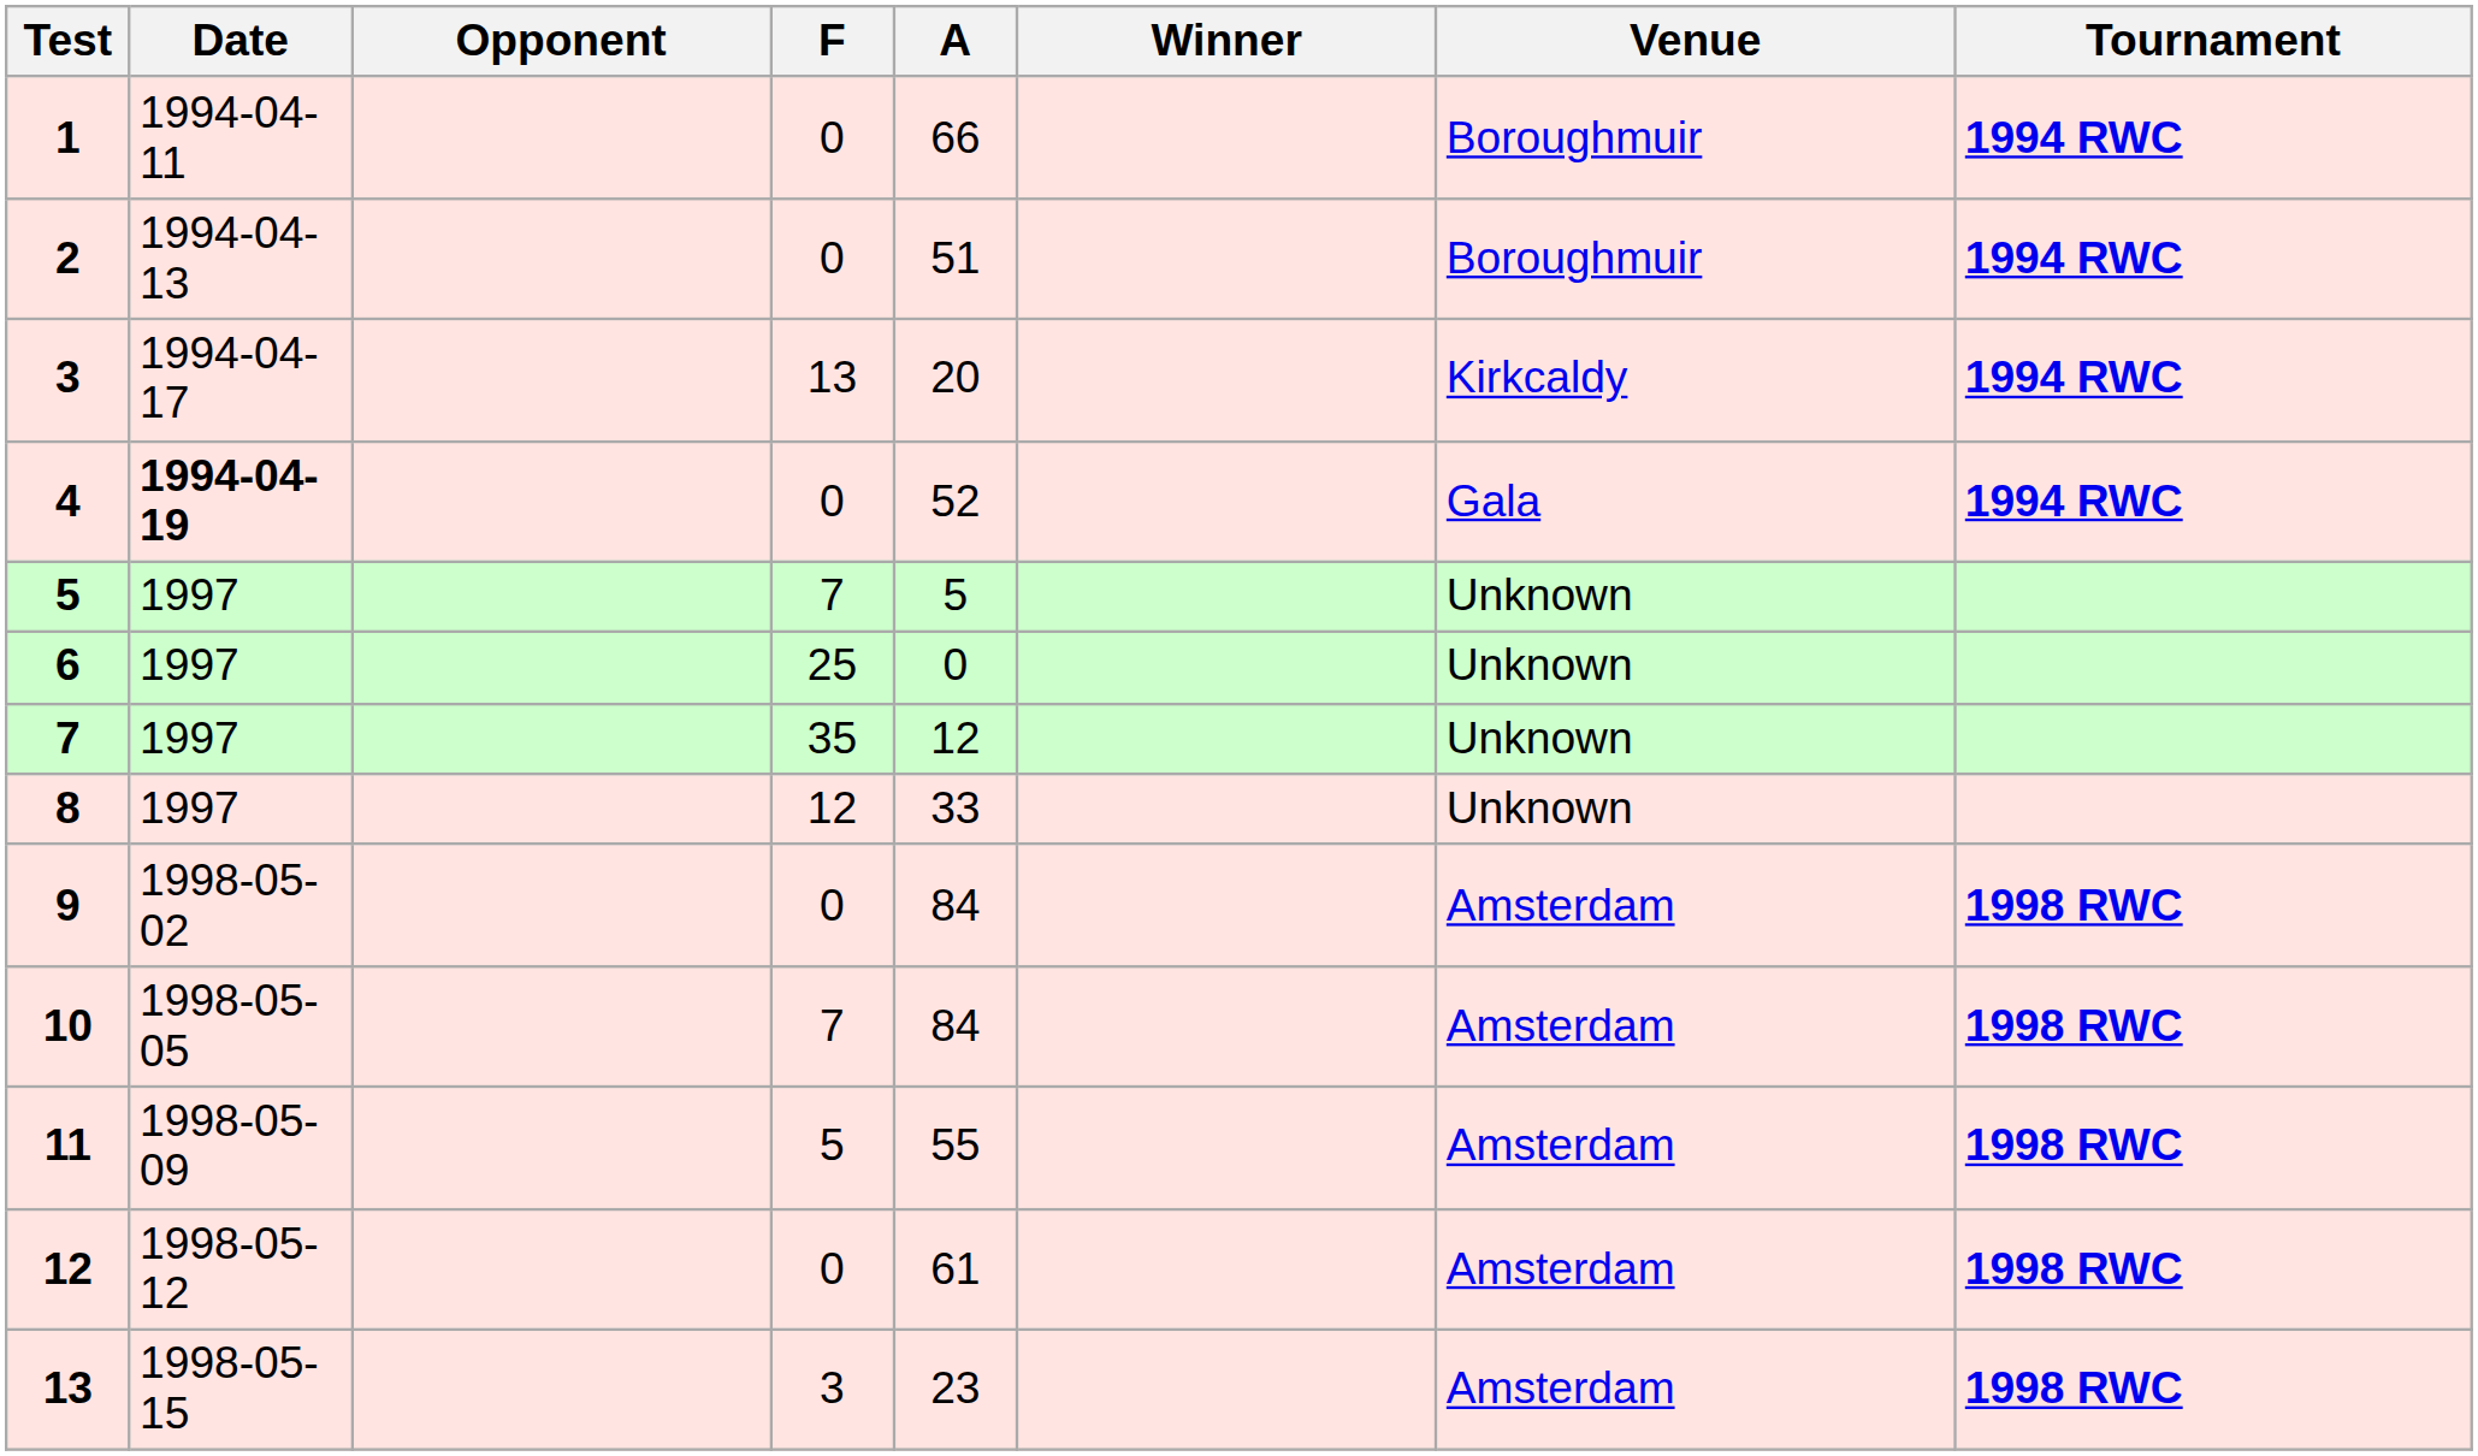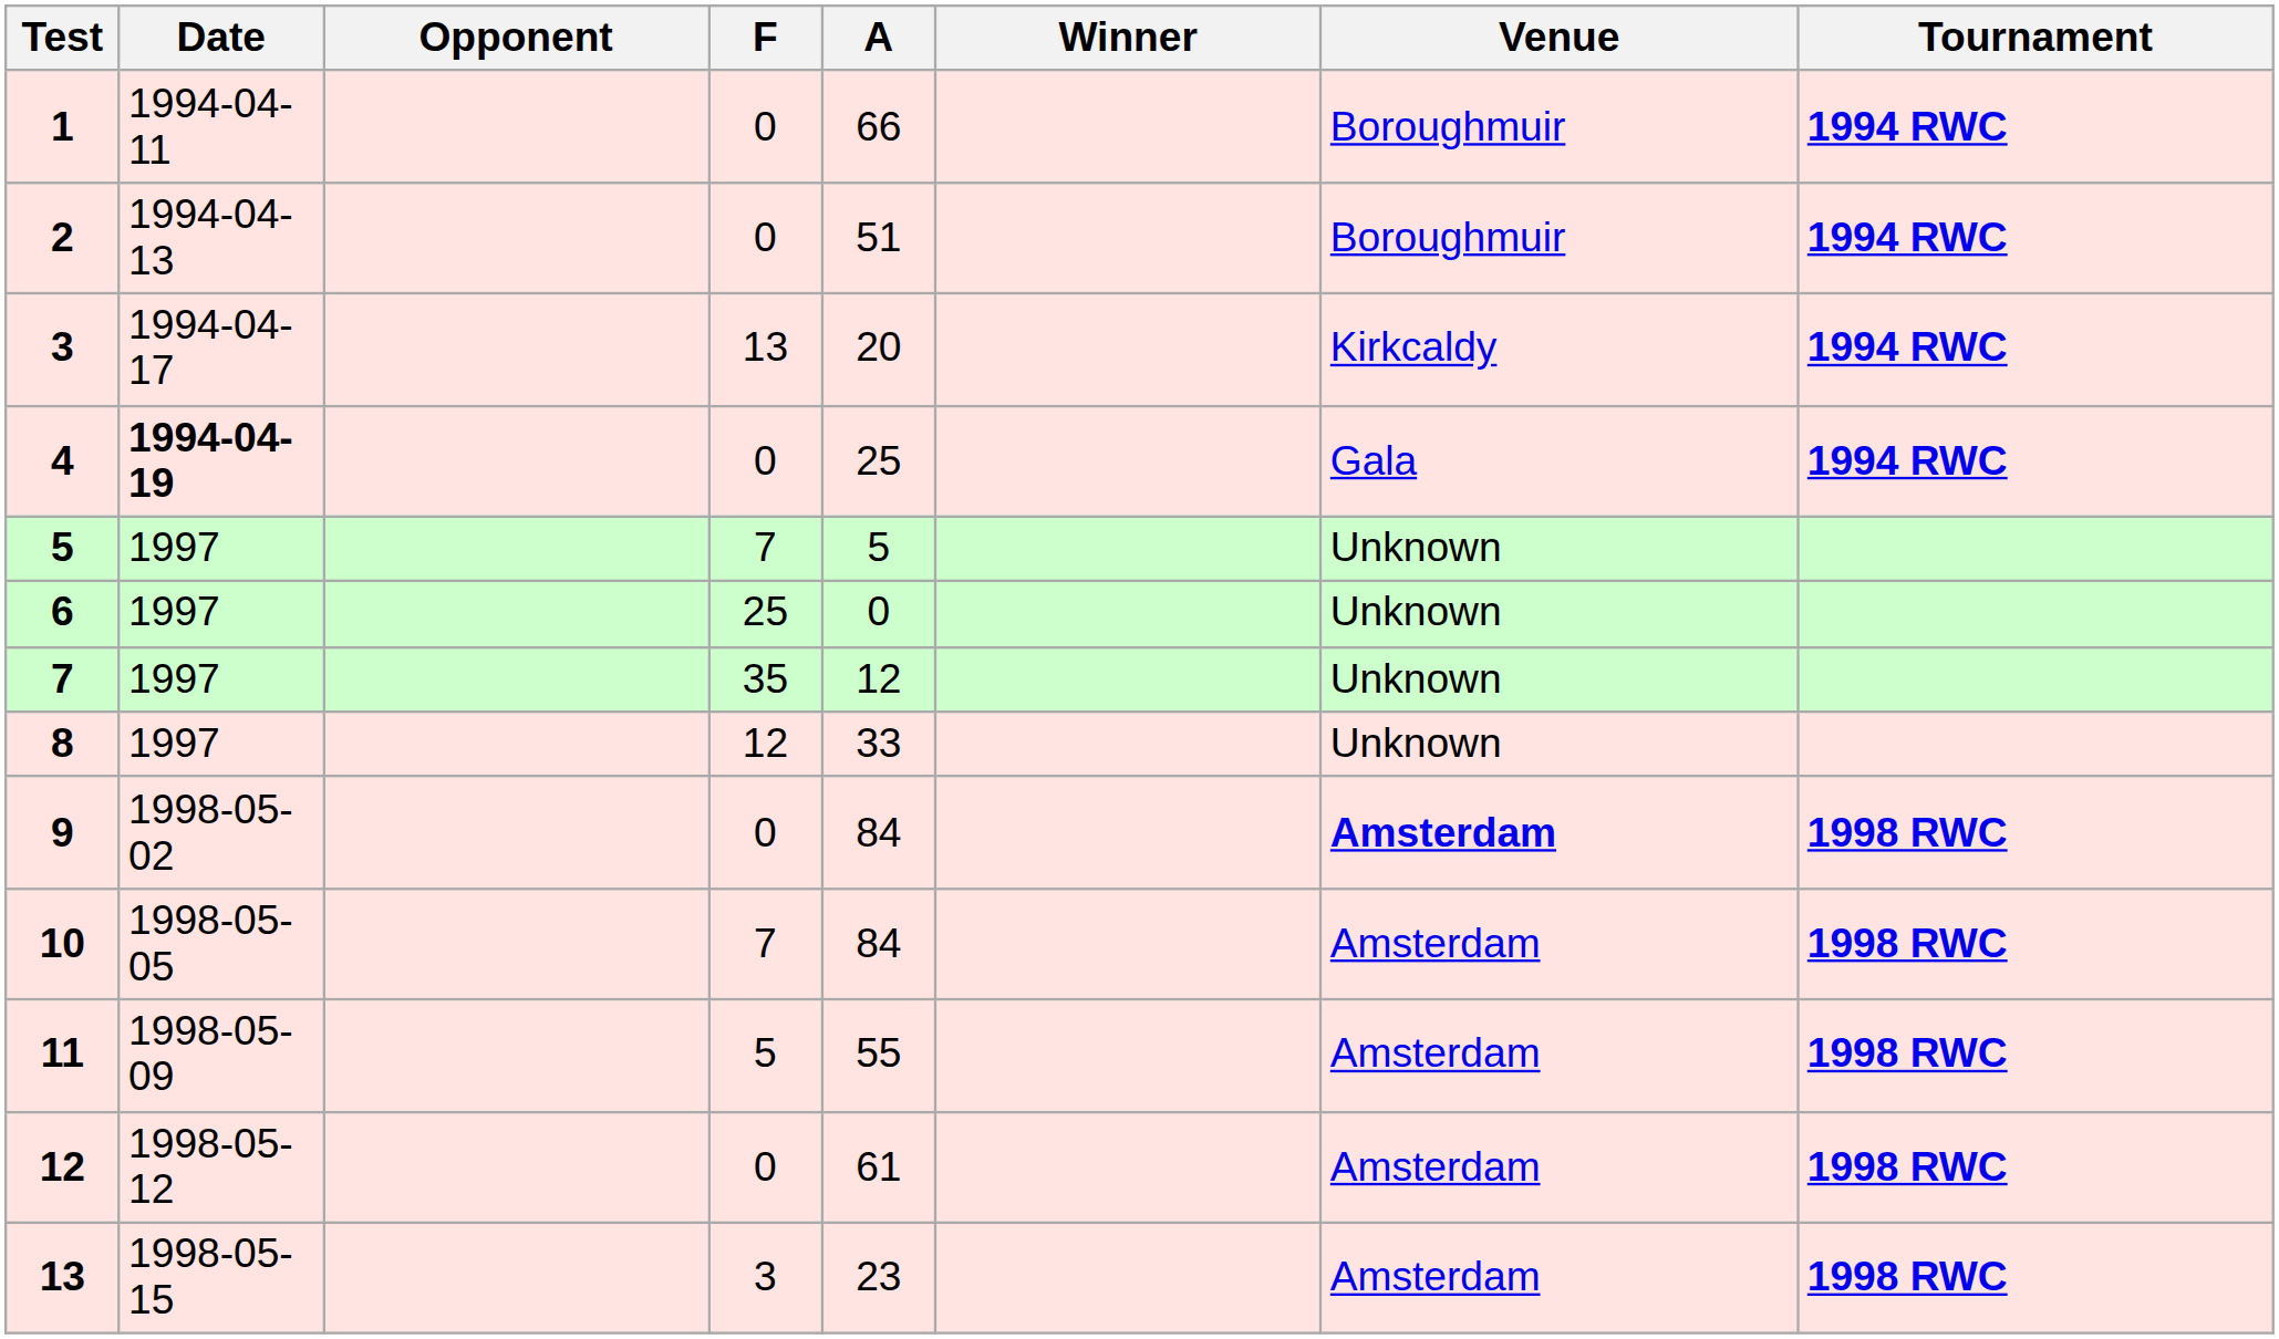 <table class="wikitable sortable" style="width:100%">
 <tr>
 <th style="width:5%">Test</th>
 <th style="width:9%">Date</th>
 <th style="width:17%">Opponent</th>
 <th style="width:5%">F</th>
 <th style="width:5%">A</th>
 <th style="width:17%">Winner</th>
 <th>Venue</th>
 <th>Tournament</th>
 </tr>
 <tr bgcolor="FFE4E1">
 <td align="center"><strong>1</strong></td>
 <td>1994-04-11</td>
 <td></td>
 <td align="center">0</td>
 <td align="center">66</td>
 <td></td>
 <td><a href='#'>Boroughmuir</a></td>
 <td><a href='#'><strong>1994 RWC</strong></a></td>
 </tr>
 <tr bgcolor="FFE4E1">
 <td align="center"><strong>2</strong></td>
 <td>1994-04-13</td>
 <td></td>
 <td align="center">0</td>
 <td align="center">51</td>
 <td></td>
 <td><a href='#'>Boroughmuir</a></td>
 <td><a href='#'><strong>1994 RWC</strong></a></td>
 </tr>
 <tr bgcolor="FFE4E1">
 <td align="center"><strong>3</strong></td>
 <td>1994-04-17</td>
 <td></td>
 <td align="center">13</td>
 <td align="center">20</td>
 <td></td>
 <td><a href='#'>Kirkcaldy</a></td>
 <td><a href='#'><strong>1994 RWC</strong></a></td>
 </tr>
 <tr bgcolor="FFE4E1">
 <td align="center"><strong>4</strong></td>
 <td><strong>1994-04-19</strong></td>
 <td></td>
 <td align="center">0</td>
-<td align="center">52</td>
+<td align="center">25</td>
 <td></td>
 <td><a href='#'>Gala</a></td>
 <td><a href='#'><strong>1994 RWC</strong></a></td>
 </tr>
 <tr bgcolor="#ccffcc">
 <td align="center"><strong>5</strong></td>
 <td>1997</td>
 <td></td>
 <td align="center">7</td>
 <td align="center">5</td>
 <td></td>
 <td>Unknown</td>
 <td></td>
 </tr>
 <tr bgcolor="#ccffcc">
 <td align="center"><strong>6</strong></td>
 <td>1997</td>
 <td></td>
 <td align="center">25</td>
 <td align="center">0</td>
 <td></td>
 <td>Unknown</td>
 <td></td>
 </tr>
 <tr bgcolor="#ccffcc">
 <td align="center"><strong>7</strong></td>
 <td>1997</td>
 <td></td>
 <td align="center">35</td>
 <td align="center">12</td>
 <td></td>
 <td>Unknown</td>
 <td></td>
 </tr>
 <tr bgcolor="FFE4E1">
 <td align="center"><strong>8</strong></td>
 <td>1997</td>
 <td></td>
 <td align="center">12</td>
 <td align="center">33</td>
 <td></td>
 <td>Unknown</td>
 <td></td>
 </tr>
 <tr bgcolor="FFE4E1">
 <td align="center"><strong>9</strong></td>
 <td>1998-05-02</td>
 <td></td>
 <td align="center">0</td>
 <td align="center">84</td>
 <td></td>
-<td><a href='#'>Amsterdam</a></td>
+<td><strong><a href='#'>Amsterdam</a></strong></td>
 <td><a href='#'><strong>1998 RWC</strong></a></td>
 </tr>
 <tr bgcolor="FFE4E1">
 <td align="center"><strong>10</strong></td>
 <td>1998-05-05</td>
 <td></td>
 <td align="center">7</td>
 <td align="center">84</td>
 <td></td>
 <td><a href='#'>Amsterdam</a></td>
 <td><a href='#'><strong>1998 RWC</strong></a></td>
 </tr>
 <tr bgcolor="FFE4E1">
 <td align="center"><strong>11</strong></td>
 <td>1998-05-09</td>
 <td></td>
 <td align="center">5</td>
 <td align="center">55</td>
 <td></td>
 <td><a href='#'>Amsterdam</a></td>
 <td><a href='#'><strong>1998 RWC</strong></a></td>
 </tr>
 <tr bgcolor="FFE4E1">
 <td align="center"><strong>12</strong></td>
 <td>1998-05-12</td>
 <td></td>
 <td align="center">0</td>
 <td align="center">61</td>
 <td></td>
 <td><a href='#'>Amsterdam</a></td>
 <td><a href='#'><strong>1998 RWC</strong></a></td>
 </tr>
 <tr bgcolor="FFE4E1">
 <td align="center"><strong>13</strong></td>
 <td>1998-05-15</td>
 <td></td>
 <td align="center">3</td>
 <td align="center">23</td>
 <td></td>
 <td><a href='#'>Amsterdam</a></td>
 <td><a href='#'><strong>1998 RWC</strong></a></td>
 </tr>
 </table>
